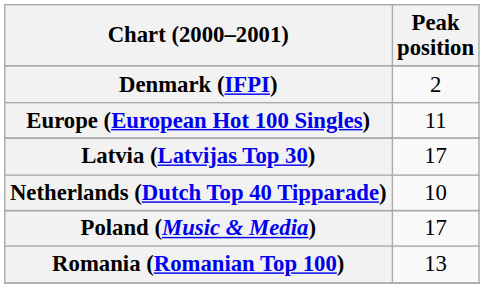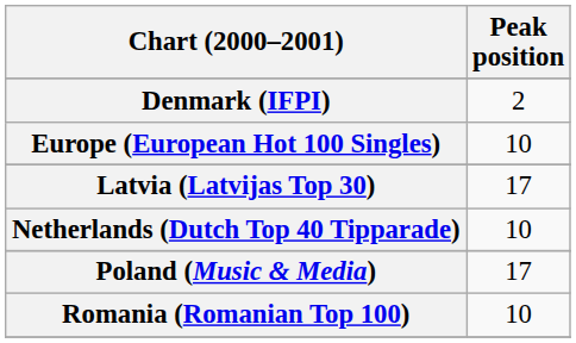 <table class="wikitable sortable plainrowheaders" style="text-align:center">
 <tr>
 <th scope="col">Chart (2000–2001)</th>
 <th scope="col">Peak<br>position</th>
 </tr>
 <tr>
 </tr>
 <tr>
 <th scope="row">Denmark (<a href='#'>IFPI</a>)</th>
 <td>2</td>
 </tr>
 <tr>
 <th scope="row">Europe (<a href='#'>European Hot 100 Singles</a>)</th>
-<td>11</td>
+<td>10</td>
 </tr>
 <tr>
 </tr>
 <tr>
 </tr>
 <tr>
 <th scope="row">Latvia (<a href='#'>Latvijas Top 30</a>)</th>
 <td align="center">17</td>
 </tr>
 <tr>
 <th scope="row">Netherlands (<a href='#'>Dutch Top 40 Tipparade</a>)</th>
 <td>10</td>
 </tr>
 <tr>
 </tr>
 <tr>
 </tr>
 <tr>
 <th scope="row">Poland (<em><a href='#'>Music & Media</a></em>)</th>
 <td>17</td>
 </tr>
 <tr>
 <th scope="row">Romania (<a href='#'>Romanian Top 100</a>)</th>
-<td>13</td>
+<td>10</td>
 </tr>
 <tr>
 </tr>
 <tr>
 </tr>
 <tr>
 </tr>
 </table>
